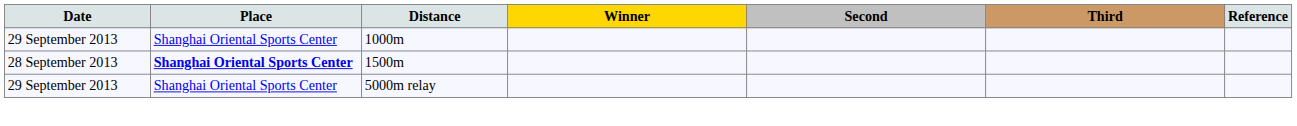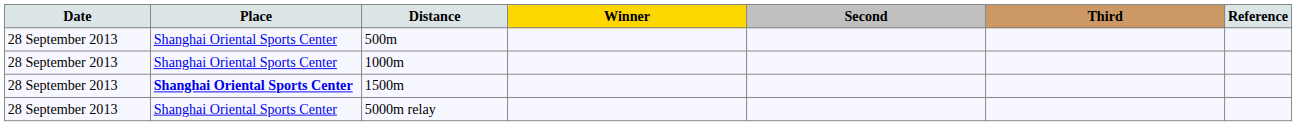 <table bgcolor="#f7f8ff" cellpadding="3" cellspacing="0" border="1" style="font-size: 95%; border: gray solid 1px; border-collapse: collapse;">
 <tr bgcolor="#CCCCCC">
 <td align="center" bgcolor="#DCE5E5" width="150"><strong>Date</strong></td>
 <td align="center" bgcolor="#DCE5E5" width="220"><strong>Place</strong></td>
 <td align="center" bgcolor="#DCE5E5" width="150"><strong>Distance</strong></td>
 <td align="center" bgcolor="gold" width="250"><strong>Winner</strong></td>
 <td align="center" bgcolor="silver" width="250"><strong>Second</strong></td>
 <td align="center" bgcolor="CC9966" width="250"><strong>Third</strong></td>
 <td align="center" bgcolor="#DCE5E5" width="30"><strong>Reference</strong></td>
 </tr>
 <tr align="left">
-<td>29 September 2013</td>
+<td>28 September 2013</td>
+<td><a href='#'>Shanghai Oriental Sports Center</a></td>
+<td>500m</td>
+<td></td>
+<td></td>
+<td></td>
+<td></td>
+</tr>
+<tr align="left">
+<td>28 September 2013</td>
 <td><a href='#'>Shanghai Oriental Sports Center</a></td>
 <td>1000m</td>
 <td></td>
 <td></td>
 <td><br></td>
 <td></td>
 </tr>
 <tr align="left">
 <td>28 September 2013</td>
 <td><strong><a href='#'>Shanghai Oriental Sports Center</a></strong></td>
 <td>1500m</td>
 <td></td>
 <td></td>
 <td></td>
 <td></td>
 </tr>
 <tr align="left">
-<td>29 September 2013</td>
+<td>28 September 2013</td>
 <td><a href='#'>Shanghai Oriental Sports Center</a></td>
 <td>5000m relay</td>
 <td></td>
 <td></td>
 <td></td>
 <td></td>
 </tr>
 </table>
